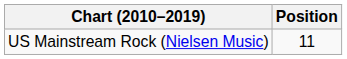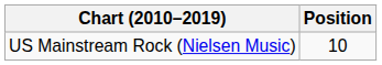 <table class="wikitable">
 <tr>
 <th scope="col">Chart (2010–2019)</th>
 <th scope="col">Position</th>
 </tr>
 <tr>
 <td>US Mainstream Rock (<a href='#'>Nielsen Music</a>)</td>
-<td style="text-align:center;">11</td>
+<td style="text-align:center;">10</td>
 </tr>
 </table>
